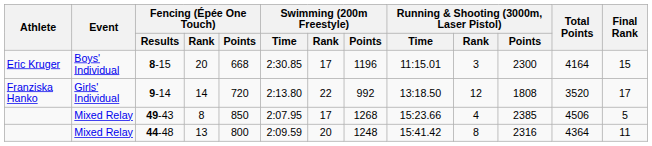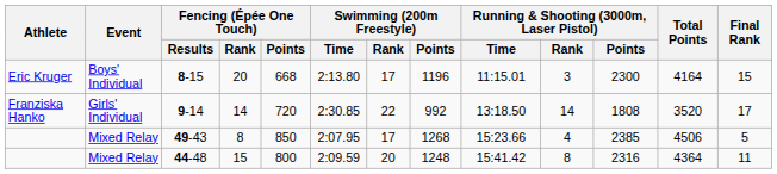 <table class="wikitable" border="1" style="font-size:90%">
 <tr>
 <th rowspan=2>Athlete</th>
 <th rowspan=2>Event</th>
 <th colspan=3>Fencing (Épée One Touch)</th>
 <th colspan=3>Swimming (200m Freestyle)</th>
 <th colspan=3>Running & Shooting (3000m, Laser Pistol)</th>
 <th rowspan=2>Total Points</th>
 <th rowspan=2>Final Rank</th>
 </tr>
 <tr>
 <th>Results</th>
 <th>Rank</th>
 <th>Points</th>
 <th>Time</th>
 <th>Rank</th>
 <th>Points</th>
 <th>Time</th>
 <th>Rank</th>
 <th>Points</th>
 </tr>
 <tr>
 <td><a href='#'>Eric Kruger</a></td>
 <td><a href='#'>Boys' Individual</a></td>
 <td align=center><strong>8</strong>-15</td>
 <td align=center>20</td>
 <td align=center>668</td>
-<td align=center>2:30.85</td>
+<td align=center>2:13.80</td>
 <td align=center>17</td>
 <td align=center>1196</td>
 <td align=center>11:15.01</td>
 <td align=center>3</td>
 <td align=center>2300</td>
 <td align=center>4164</td>
 <td align=center>15</td>
 </tr>
 <tr>
 <td><a href='#'>Franziska Hanko</a></td>
 <td><a href='#'>Girls' Individual</a></td>
 <td align=center><strong>9</strong>-14</td>
 <td align=center>14</td>
 <td align=center>720</td>
-<td align=center>2:13.80</td>
+<td align=center>2:30.85</td>
 <td align=center>22</td>
 <td align=center>992</td>
 <td align=center>13:18.50</td>
-<td align=center>12</td>
+<td align=center>14</td>
 <td align=center>1808</td>
 <td align=center>3520</td>
 <td align=center>17</td>
 </tr>
 <tr>
 <td><br></td>
 <td><a href='#'>Mixed Relay</a></td>
 <td align=center><strong>49</strong>-43</td>
 <td align=center>8</td>
 <td align=center>850</td>
 <td align=center>2:07.95</td>
 <td align=center>17</td>
 <td align=center>1268</td>
 <td align=center>15:23.66</td>
 <td align=center>4</td>
 <td align=center>2385</td>
 <td align=center>4506</td>
 <td align=center>5</td>
 </tr>
 <tr>
 <td><br></td>
 <td><a href='#'>Mixed Relay</a></td>
 <td align=center><strong>44</strong>-48</td>
-<td align=center>13</td>
+<td align=center>15</td>
 <td align=center>800</td>
 <td align=center>2:09.59</td>
 <td align=center>20</td>
 <td align=center>1248</td>
 <td align=center>15:41.42</td>
 <td align=center>8</td>
 <td align=center>2316</td>
 <td align=center>4364</td>
 <td align=center>11</td>
 </tr>
 </table>
